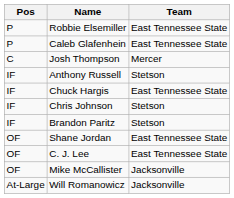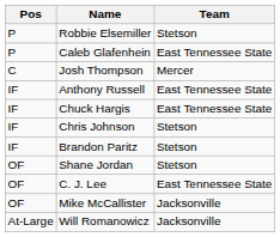 <table class=wikitable>
 <tr>
 <th>Pos</th>
 <th>Name</th>
 <th>Team</th>
 </tr>
 <tr>
 <td>P</td>
 <td>Robbie Elsemiller</td>
-<td>East Tennessee State</td>
+<td>Stetson</td>
 </tr>
 <tr>
 <td>P</td>
 <td>Caleb Glafenhein</td>
 <td>East Tennessee State</td>
 </tr>
 <tr>
 <td>C</td>
 <td>Josh Thompson</td>
 <td>Mercer</td>
 </tr>
 <tr>
 <td>IF</td>
 <td>Anthony Russell</td>
-<td>Stetson</td>
+<td>East Tennessee State</td>
 </tr>
 <tr>
 <td>IF</td>
 <td>Chuck Hargis</td>
 <td>East Tennessee State</td>
 </tr>
 <tr>
 <td>IF</td>
 <td>Chris Johnson</td>
 <td>Stetson</td>
 </tr>
 <tr>
 <td>IF</td>
 <td>Brandon Paritz</td>
 <td>Stetson</td>
 </tr>
 <tr>
 <td>OF</td>
 <td>Shane Jordan</td>
-<td>East Tennessee State</td>
+<td>Stetson</td>
 </tr>
 <tr>
 <td>OF</td>
 <td>C. J. Lee</td>
 <td>East Tennessee State</td>
 </tr>
 <tr>
 <td>OF</td>
 <td>Mike McCallister</td>
 <td>Jacksonville</td>
 </tr>
 <tr>
 <td>At-Large</td>
 <td>Will Romanowicz</td>
 <td>Jacksonville</td>
 </tr>
 </table>
